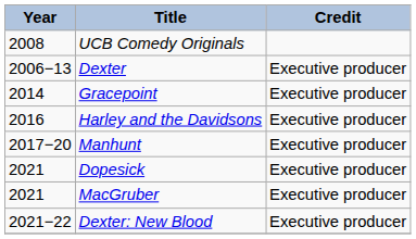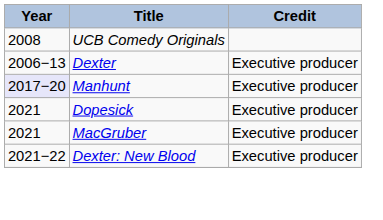 <table class="wikitable" style="font-size:95%;">
 <tr>
 <th style="background:#B0C4DE;">Year</th>
 <th style="background:#B0C4DE;">Title</th>
 <th style="background:#B0C4DE;">Credit</th>
 </tr>
 <tr>
 <td>2008</td>
 <td><em>UCB Comedy Originals</em></td>
 <td></td>
 </tr>
 <tr>
 <td>2006−13</td>
 <td><em><a href='#'>Dexter</a></em></td>
 <td>Executive producer</td>
 </tr>
 <tr>
-<td>2014</td>
-<td><em><a href='#'>Gracepoint</a></em></td>
-<td>Executive producer</td>
-</tr>
-<tr>
-<td>2016</td>
-<td><em><a href='#'>Harley and the Davidsons</a></em></td>
-<td>Executive producer</td>
-</tr>
-<tr>
-<td>2017−20</td>
+<td style="background: lavender;">2017−20</td>
 <td><em><a href='#'>Manhunt</a></em></td>
 <td>Executive producer</td>
 </tr>
 <tr>
 <td>2021</td>
 <td><em><a href='#'>Dopesick</a></em></td>
 <td>Executive producer</td>
 </tr>
 <tr>
 <td>2021</td>
 <td><em><a href='#'>MacGruber</a></em></td>
 <td>Executive producer</td>
 </tr>
 <tr>
 <td>2021−22</td>
 <td><em><a href='#'>Dexter: New Blood</a></em></td>
 <td>Executive producer</td>
 </tr>
 <tr>
 </tr>
 </table>
